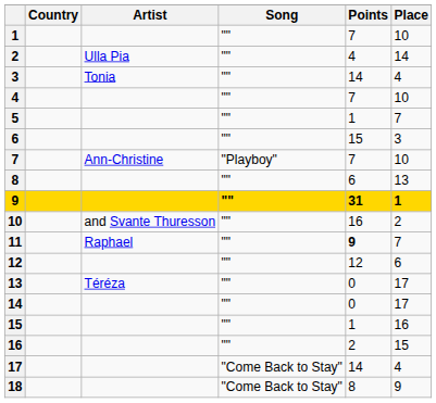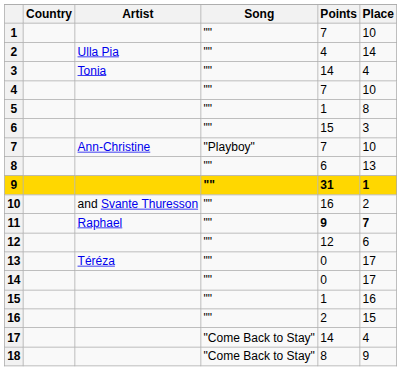 <table class="sortable wikitable plainrowheaders">
 <tr>
 </tr>
 <tr>
 <th scope="col"></th>
 <th scope="col">Country</th>
 <th scope="col">Artist</th>
 <th scope="col">Song</th>
 <th scope="col" class="unsortable">Points</th>
 <th scope="col">Place</th>
 </tr>
 <tr>
 <th scope="row" style="text-align:center;">1</th>
 <td></td>
 <td></td>
 <td>""</td>
 <td>7</td>
 <td>10</td>
 </tr>
 <tr>
 <th scope="row" style="text-align:center;">2</th>
 <td></td>
 <td><a href='#'>Ulla Pia</a></td>
 <td>""</td>
 <td>4</td>
 <td>14</td>
 </tr>
 <tr>
 <th scope="row" style="text-align:center;">3</th>
 <td></td>
 <td><a href='#'>Tonia</a></td>
 <td>""</td>
 <td>14</td>
 <td>4</td>
 </tr>
 <tr>
 <th scope="row" style="text-align:center;">4</th>
 <td></td>
 <td></td>
 <td>""</td>
 <td>7</td>
 <td>10</td>
 </tr>
 <tr>
 <th scope="row" style="text-align:center;">5</th>
 <td></td>
 <td></td>
 <td>""</td>
 <td>1</td>
-<td>7</td>
+<td>8</td>
 </tr>
 <tr>
 <th scope="row" style="text-align:center;">6</th>
 <td></td>
 <td></td>
 <td>""</td>
 <td>15</td>
 <td>3</td>
 </tr>
 <tr>
 <th scope="row" style="text-align:center;">7</th>
 <td></td>
 <td><a href='#'>Ann-Christine</a></td>
 <td>"Playboy"</td>
 <td>7</td>
 <td>10</td>
 </tr>
 <tr>
 <th scope="row" style="text-align:center;">8</th>
 <td></td>
 <td></td>
 <td>""</td>
 <td>6</td>
 <td>13</td>
 </tr>
 <tr style="font-weight:bold; background:gold;">
 <th scope="row" style="text-align:center; font-weight:bold; background:gold;">9</th>
 <td></td>
 <td></td>
 <td>""</td>
 <td>31</td>
 <td>1</td>
 </tr>
 <tr>
 <th scope="row" style="text-align:center;">10</th>
 <td></td>
 <td> and <a href='#'>Svante Thuresson</a></td>
 <td>""</td>
 <td>16</td>
 <td>2</td>
 </tr>
 <tr>
 <th scope="row" style="text-align:center;">11</th>
 <td></td>
 <td><a href='#'>Raphael</a></td>
 <td>""</td>
 <td><strong>9</strong></td>
-<td>7</td>
+<td><strong>7</strong></td>
 </tr>
 <tr>
 <th scope="row" style="text-align:center;">12</th>
 <td></td>
 <td></td>
 <td>""</td>
 <td>12</td>
 <td>6</td>
 </tr>
 <tr>
 <th scope="row" style="text-align:center;">13</th>
 <td></td>
 <td><a href='#'>Téréza</a></td>
 <td>""</td>
 <td>0</td>
 <td>17</td>
 </tr>
 <tr>
 <th scope="row" style="text-align:center;">14</th>
 <td></td>
 <td></td>
 <td>""</td>
 <td>0</td>
 <td>17</td>
 </tr>
 <tr>
 <th scope="row" style="text-align:center;">15</th>
 <td></td>
 <td></td>
 <td>""</td>
 <td>1</td>
 <td>16</td>
 </tr>
 <tr>
 <th scope="row" style="text-align:center;">16</th>
 <td></td>
 <td></td>
 <td>""</td>
 <td>2</td>
 <td>15</td>
 </tr>
 <tr>
 <th scope="row" style="text-align:center;">17</th>
 <td></td>
 <td></td>
 <td>"Come Back to Stay"</td>
 <td>14</td>
 <td>4</td>
 </tr>
 <tr>
 <th scope="row" style="text-align:center;">18</th>
 <td></td>
 <td></td>
 <td>"Come Back to Stay"</td>
 <td>8</td>
 <td>9</td>
 </tr>
 </table>
